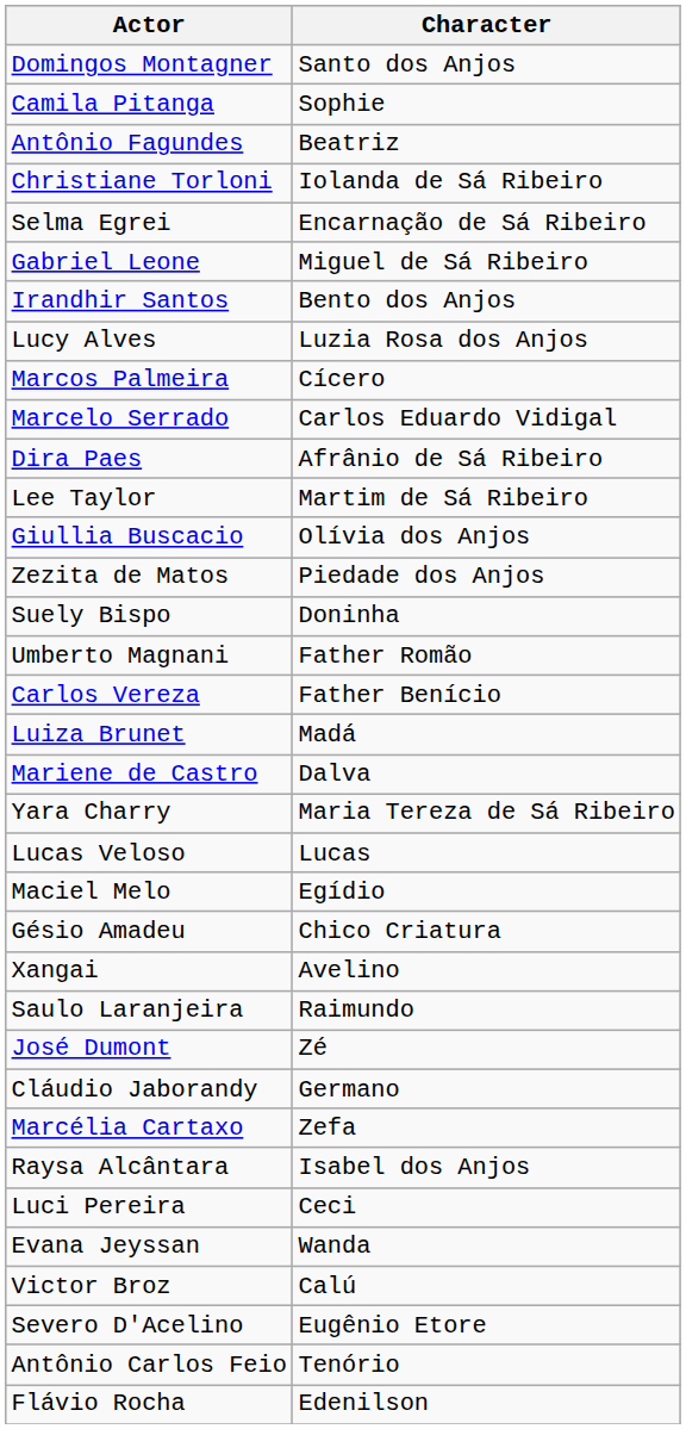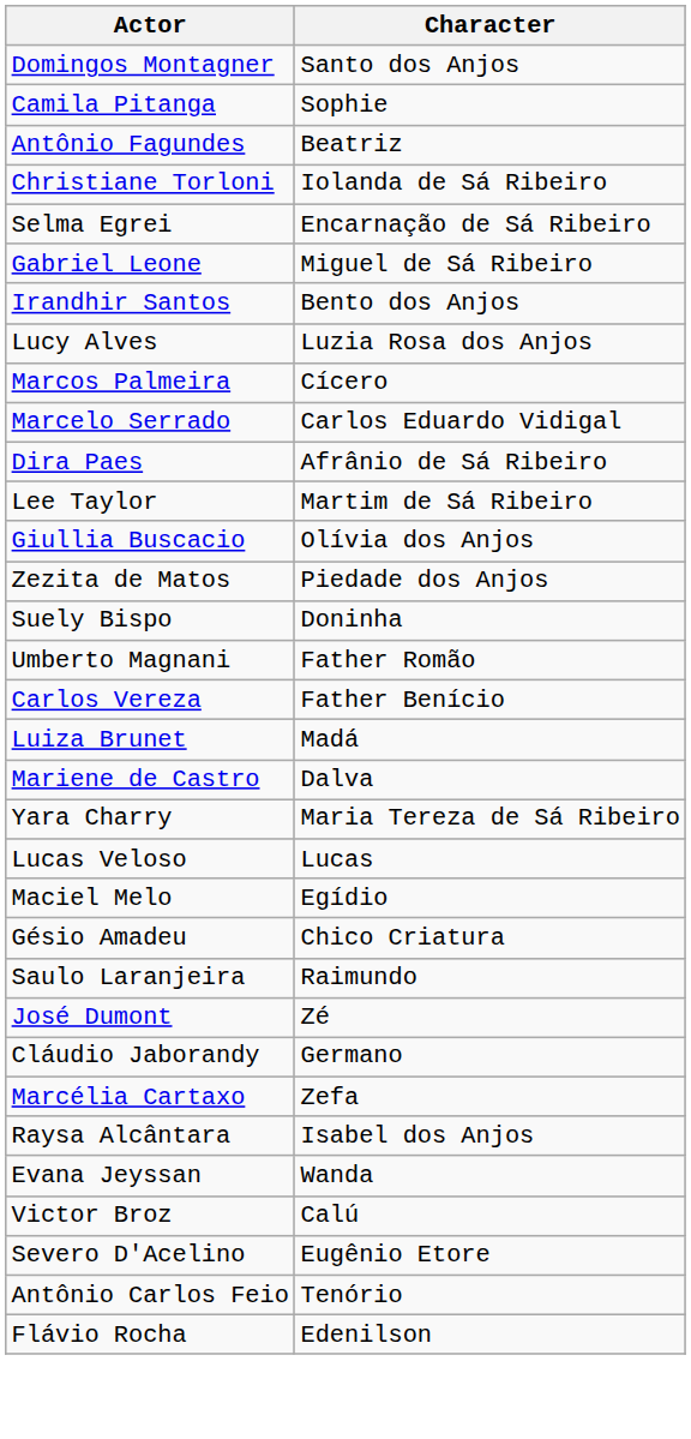 <table class="wikitable">
 <tr>
 <th>Actor</th>
 <th>Character</th>
 </tr>
 <tr>
 <td><a href='#'>Domingos Montagner</a></td>
 <td>Santo dos Anjos</td>
 </tr>
 <tr>
 <td><a href='#'>Camila Pitanga</a></td>
 <td>Sophie</td>
 </tr>
 <tr>
 <td><a href='#'>Antônio Fagundes</a></td>
 <td>Beatriz</td>
 </tr>
 <tr>
 <td><a href='#'>Christiane Torloni</a></td>
 <td>Iolanda de Sá Ribeiro</td>
 </tr>
 <tr>
 <td>Selma Egrei</td>
 <td>Encarnação de Sá Ribeiro</td>
 </tr>
 <tr>
 <td><a href='#'>Gabriel Leone</a></td>
 <td>Miguel de Sá Ribeiro</td>
 </tr>
 <tr>
 <td><a href='#'>Irandhir Santos</a></td>
 <td>Bento dos Anjos</td>
 </tr>
 <tr>
 <td>Lucy Alves</td>
 <td>Luzia Rosa dos Anjos</td>
 </tr>
 <tr>
 <td><a href='#'>Marcos Palmeira</a></td>
 <td>Cícero</td>
 </tr>
 <tr>
 <td><a href='#'>Marcelo Serrado</a></td>
 <td>Carlos Eduardo Vidigal</td>
 </tr>
 <tr>
 <td><a href='#'>Dira Paes</a></td>
 <td>Afrânio de Sá Ribeiro</td>
 </tr>
 <tr>
 <td>Lee Taylor</td>
 <td>Martim de Sá Ribeiro</td>
 </tr>
 <tr>
 <td><a href='#'>Giullia Buscacio</a></td>
 <td>Olívia dos Anjos</td>
 </tr>
 <tr>
 <td>Zezita de Matos</td>
 <td>Piedade dos Anjos</td>
 </tr>
 <tr>
 <td>Suely Bispo</td>
 <td>Doninha</td>
 </tr>
 <tr>
 <td>Umberto Magnani</td>
 <td>Father Romão</td>
 </tr>
 <tr>
 <td><a href='#'>Carlos Vereza</a></td>
 <td>Father Benício</td>
 </tr>
 <tr>
 <td><a href='#'>Luiza Brunet</a></td>
 <td>Madá</td>
 </tr>
 <tr>
 <td><a href='#'>Mariene de Castro</a></td>
 <td>Dalva</td>
 </tr>
 <tr>
 <td>Yara Charry</td>
 <td>Maria Tereza de Sá Ribeiro</td>
 </tr>
 <tr>
 <td>Lucas Veloso</td>
 <td>Lucas</td>
 </tr>
 <tr>
 <td>Maciel Melo</td>
 <td>Egídio</td>
 </tr>
 <tr>
 <td>Gésio Amadeu</td>
 <td>Chico Criatura</td>
 </tr>
 <tr>
-<td>Xangai</td>
-<td>Avelino</td>
-</tr>
-<tr>
 <td>Saulo Laranjeira</td>
 <td>Raimundo</td>
 </tr>
 <tr>
 <td><a href='#'>José Dumont</a></td>
 <td>Zé</td>
 </tr>
 <tr>
 <td>Cláudio Jaborandy</td>
 <td>Germano</td>
 </tr>
 <tr>
 <td><a href='#'>Marcélia Cartaxo</a></td>
 <td>Zefa</td>
 </tr>
 <tr>
 <td>Raysa Alcântara</td>
 <td>Isabel dos Anjos</td>
-</tr>
-<tr>
-<td>Luci Pereira</td>
-<td>Ceci</td>
 </tr>
 <tr>
 <td>Evana Jeyssan</td>
 <td>Wanda</td>
 </tr>
 <tr>
 <td>Victor Broz</td>
 <td>Calú</td>
 </tr>
 <tr>
 <td>Severo D'Acelino</td>
 <td>Eugênio Etore</td>
 </tr>
 <tr>
 <td>Antônio Carlos Feio</td>
 <td>Tenório</td>
 </tr>
 <tr>
 <td>Flávio Rocha</td>
 <td>Edenilson</td>
 </tr>
 </table>
